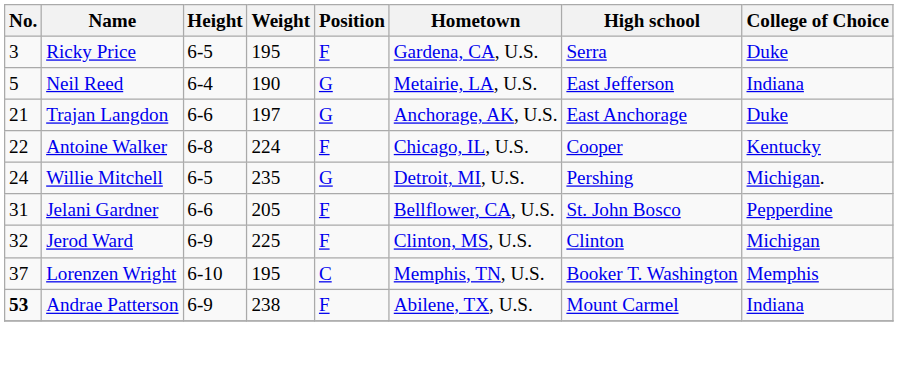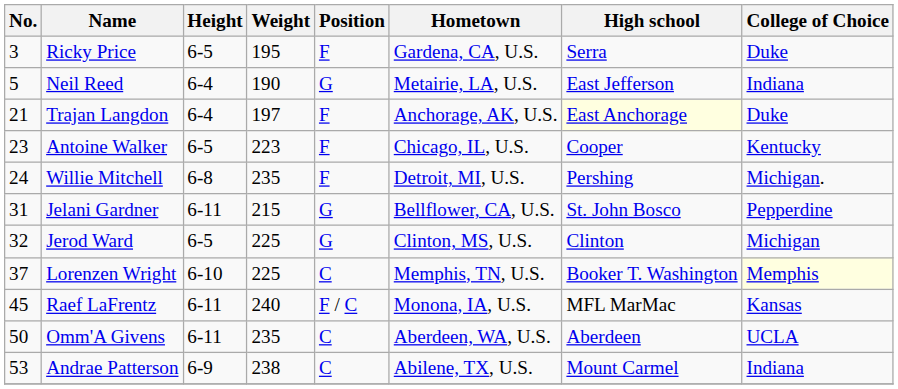 <table class="wikitable sortable" style="font-size: 95%;">
 <tr>
 <th>No.</th>
 <th>Name</th>
 <th>Height</th>
 <th>Weight</th>
 <th>Position</th>
 <th>Hometown</th>
 <th>High school</th>
 <th>College of Choice</th>
 </tr>
 <tr>
 <td>3</td>
 <td><a href='#'>Ricky Price</a></td>
 <td>6-5</td>
 <td>195</td>
 <td><a href='#'>F</a></td>
 <td><a href='#'>Gardena, CA</a>, U.S.</td>
 <td><a href='#'>Serra</a></td>
 <td><a href='#'>Duke</a></td>
 </tr>
 <tr>
 <td>5</td>
 <td><a href='#'>Neil Reed</a></td>
 <td>6-4</td>
 <td>190</td>
 <td><a href='#'>G</a></td>
 <td><a href='#'>Metairie, LA</a>, U.S.</td>
 <td><a href='#'>East Jefferson</a></td>
 <td><a href='#'>Indiana</a></td>
 </tr>
 <tr>
 <td>21</td>
 <td><a href='#'>Trajan Langdon</a></td>
-<td>6-6</td>
+<td>6-4</td>
 <td>197</td>
-<td><a href='#'>G</a></td>
+<td><a href='#'>F</a></td>
 <td><a href='#'>Anchorage, AK</a>, U.S.</td>
-<td><a href='#'>East Anchorage</a></td>
+<td style="background: lightyellow;"><a href='#'>East Anchorage</a></td>
 <td><a href='#'>Duke</a></td>
 </tr>
 <tr>
-<td>22</td>
+<td>23</td>
 <td><a href='#'>Antoine Walker</a></td>
-<td>6-8</td>
-<td>224</td>
+<td>6-5</td>
+<td>223</td>
 <td><a href='#'>F</a></td>
 <td><a href='#'>Chicago, IL</a>, U.S.</td>
 <td><a href='#'>Cooper</a></td>
 <td><a href='#'>Kentucky</a></td>
 </tr>
 <tr>
 <td>24</td>
 <td><a href='#'>Willie Mitchell</a></td>
-<td>6-5</td>
+<td>6-8</td>
 <td>235</td>
-<td><a href='#'>G</a></td>
+<td><a href='#'>F</a></td>
 <td><a href='#'>Detroit, MI</a>, U.S.</td>
 <td><a href='#'>Pershing</a></td>
 <td><a href='#'>Michigan</a>.</td>
 </tr>
 <tr>
 <td>31</td>
 <td><a href='#'>Jelani Gardner</a></td>
-<td>6-6</td>
-<td>205</td>
-<td><a href='#'>F</a></td>
+<td>6-11</td>
+<td>215</td>
+<td><a href='#'>G</a></td>
 <td><a href='#'>Bellflower, CA</a>, U.S.</td>
 <td><a href='#'>St. John Bosco</a></td>
 <td><a href='#'>Pepperdine</a></td>
 </tr>
 <tr>
 <td>32</td>
 <td><a href='#'>Jerod Ward</a></td>
-<td>6-9</td>
+<td>6-5</td>
 <td>225</td>
-<td><a href='#'>F</a></td>
+<td><a href='#'>G</a></td>
 <td><a href='#'>Clinton, MS</a>, U.S.</td>
 <td><a href='#'>Clinton</a></td>
 <td><a href='#'>Michigan</a></td>
 </tr>
 <tr>
 <td>37</td>
 <td><a href='#'>Lorenzen Wright</a></td>
 <td>6-10</td>
-<td>195</td>
+<td>225</td>
 <td><a href='#'>C</a></td>
 <td><a href='#'>Memphis, TN</a>, U.S.</td>
 <td><a href='#'>Booker T. Washington</a></td>
-<td><a href='#'>Memphis</a></td>
+<td style="background: lightyellow;"><a href='#'>Memphis</a></td>
 </tr>
 <tr>
-<td><strong>53</strong></td>
+<td>45</td>
+<td><a href='#'>Raef LaFrentz</a></td>
+<td>6-11</td>
+<td>240</td>
+<td><a href='#'>F</a> / <a href='#'>C</a></td>
+<td><a href='#'>Monona, IA</a>, U.S.</td>
+<td>MFL MarMac</td>
+<td><a href='#'>Kansas</a></td>
+</tr>
+<tr>
+<td>50</td>
+<td><a href='#'>Omm'A Givens</a></td>
+<td>6-11</td>
+<td>235</td>
+<td><a href='#'>C</a></td>
+<td><a href='#'>Aberdeen, WA</a>, U.S.</td>
+<td><a href='#'>Aberdeen</a></td>
+<td><a href='#'>UCLA</a></td>
+</tr>
+<tr>
+<td>53</td>
 <td><a href='#'>Andrae Patterson</a></td>
 <td>6-9</td>
 <td>238</td>
-<td><a href='#'>F</a></td>
+<td><a href='#'>C</a></td>
 <td><a href='#'>Abilene, TX</a>, U.S.</td>
 <td><a href='#'>Mount Carmel</a></td>
 <td><a href='#'>Indiana</a></td>
 </tr>
 <tr>
 </tr>
 </table>
